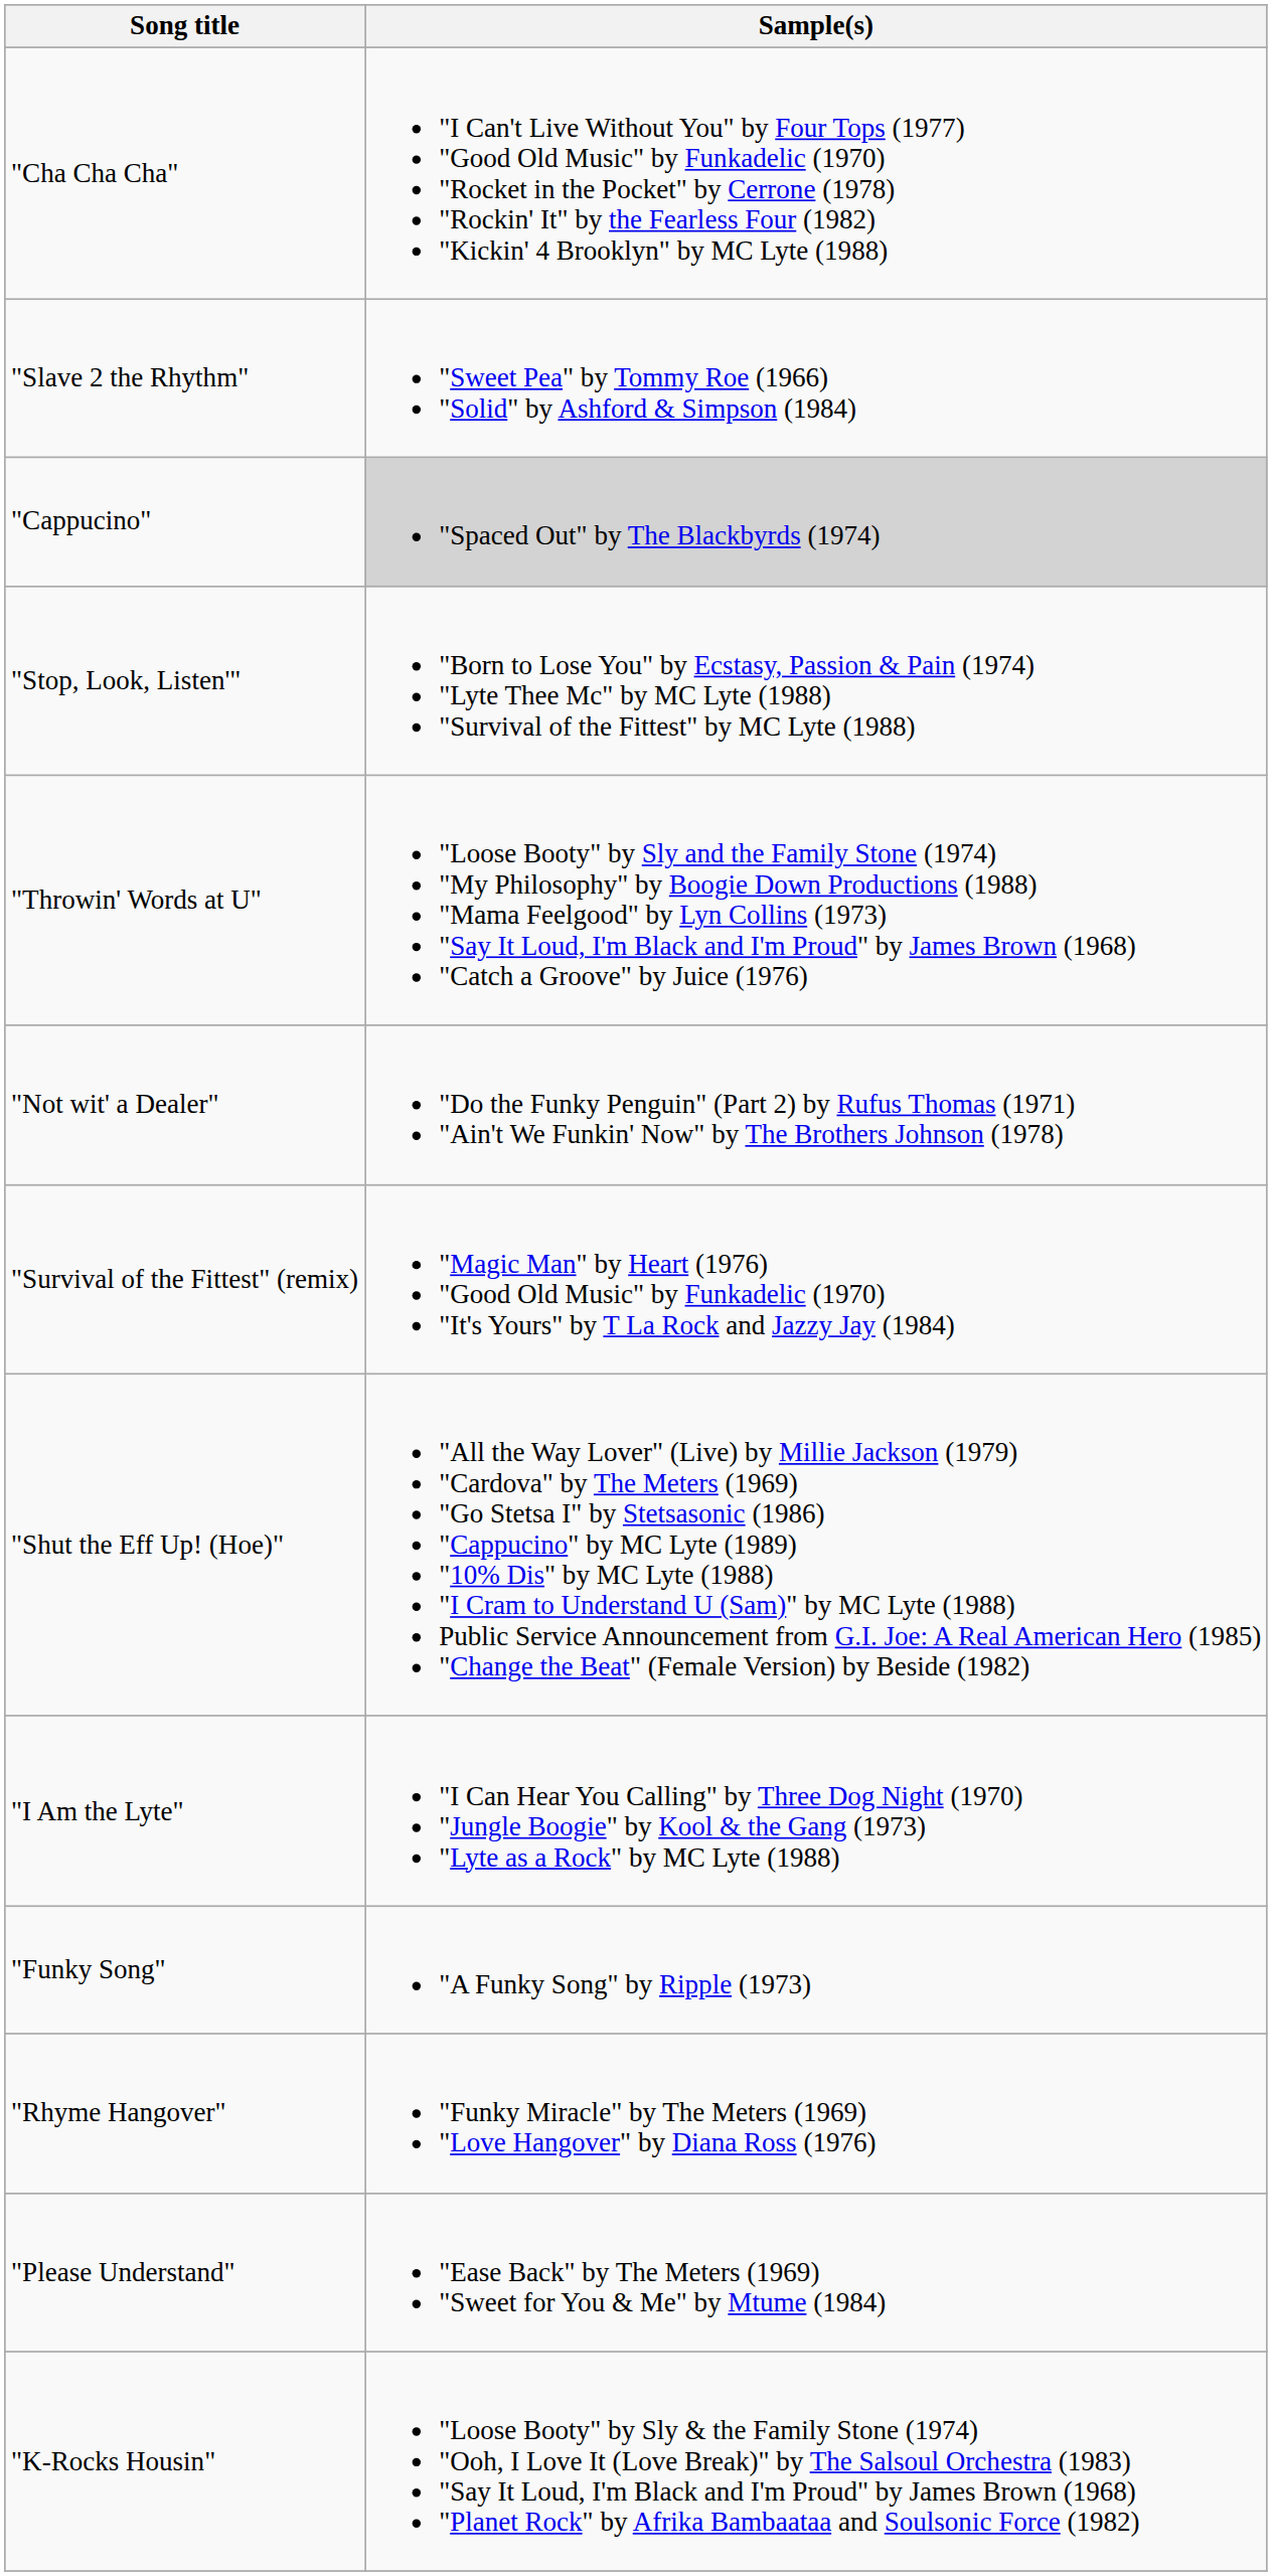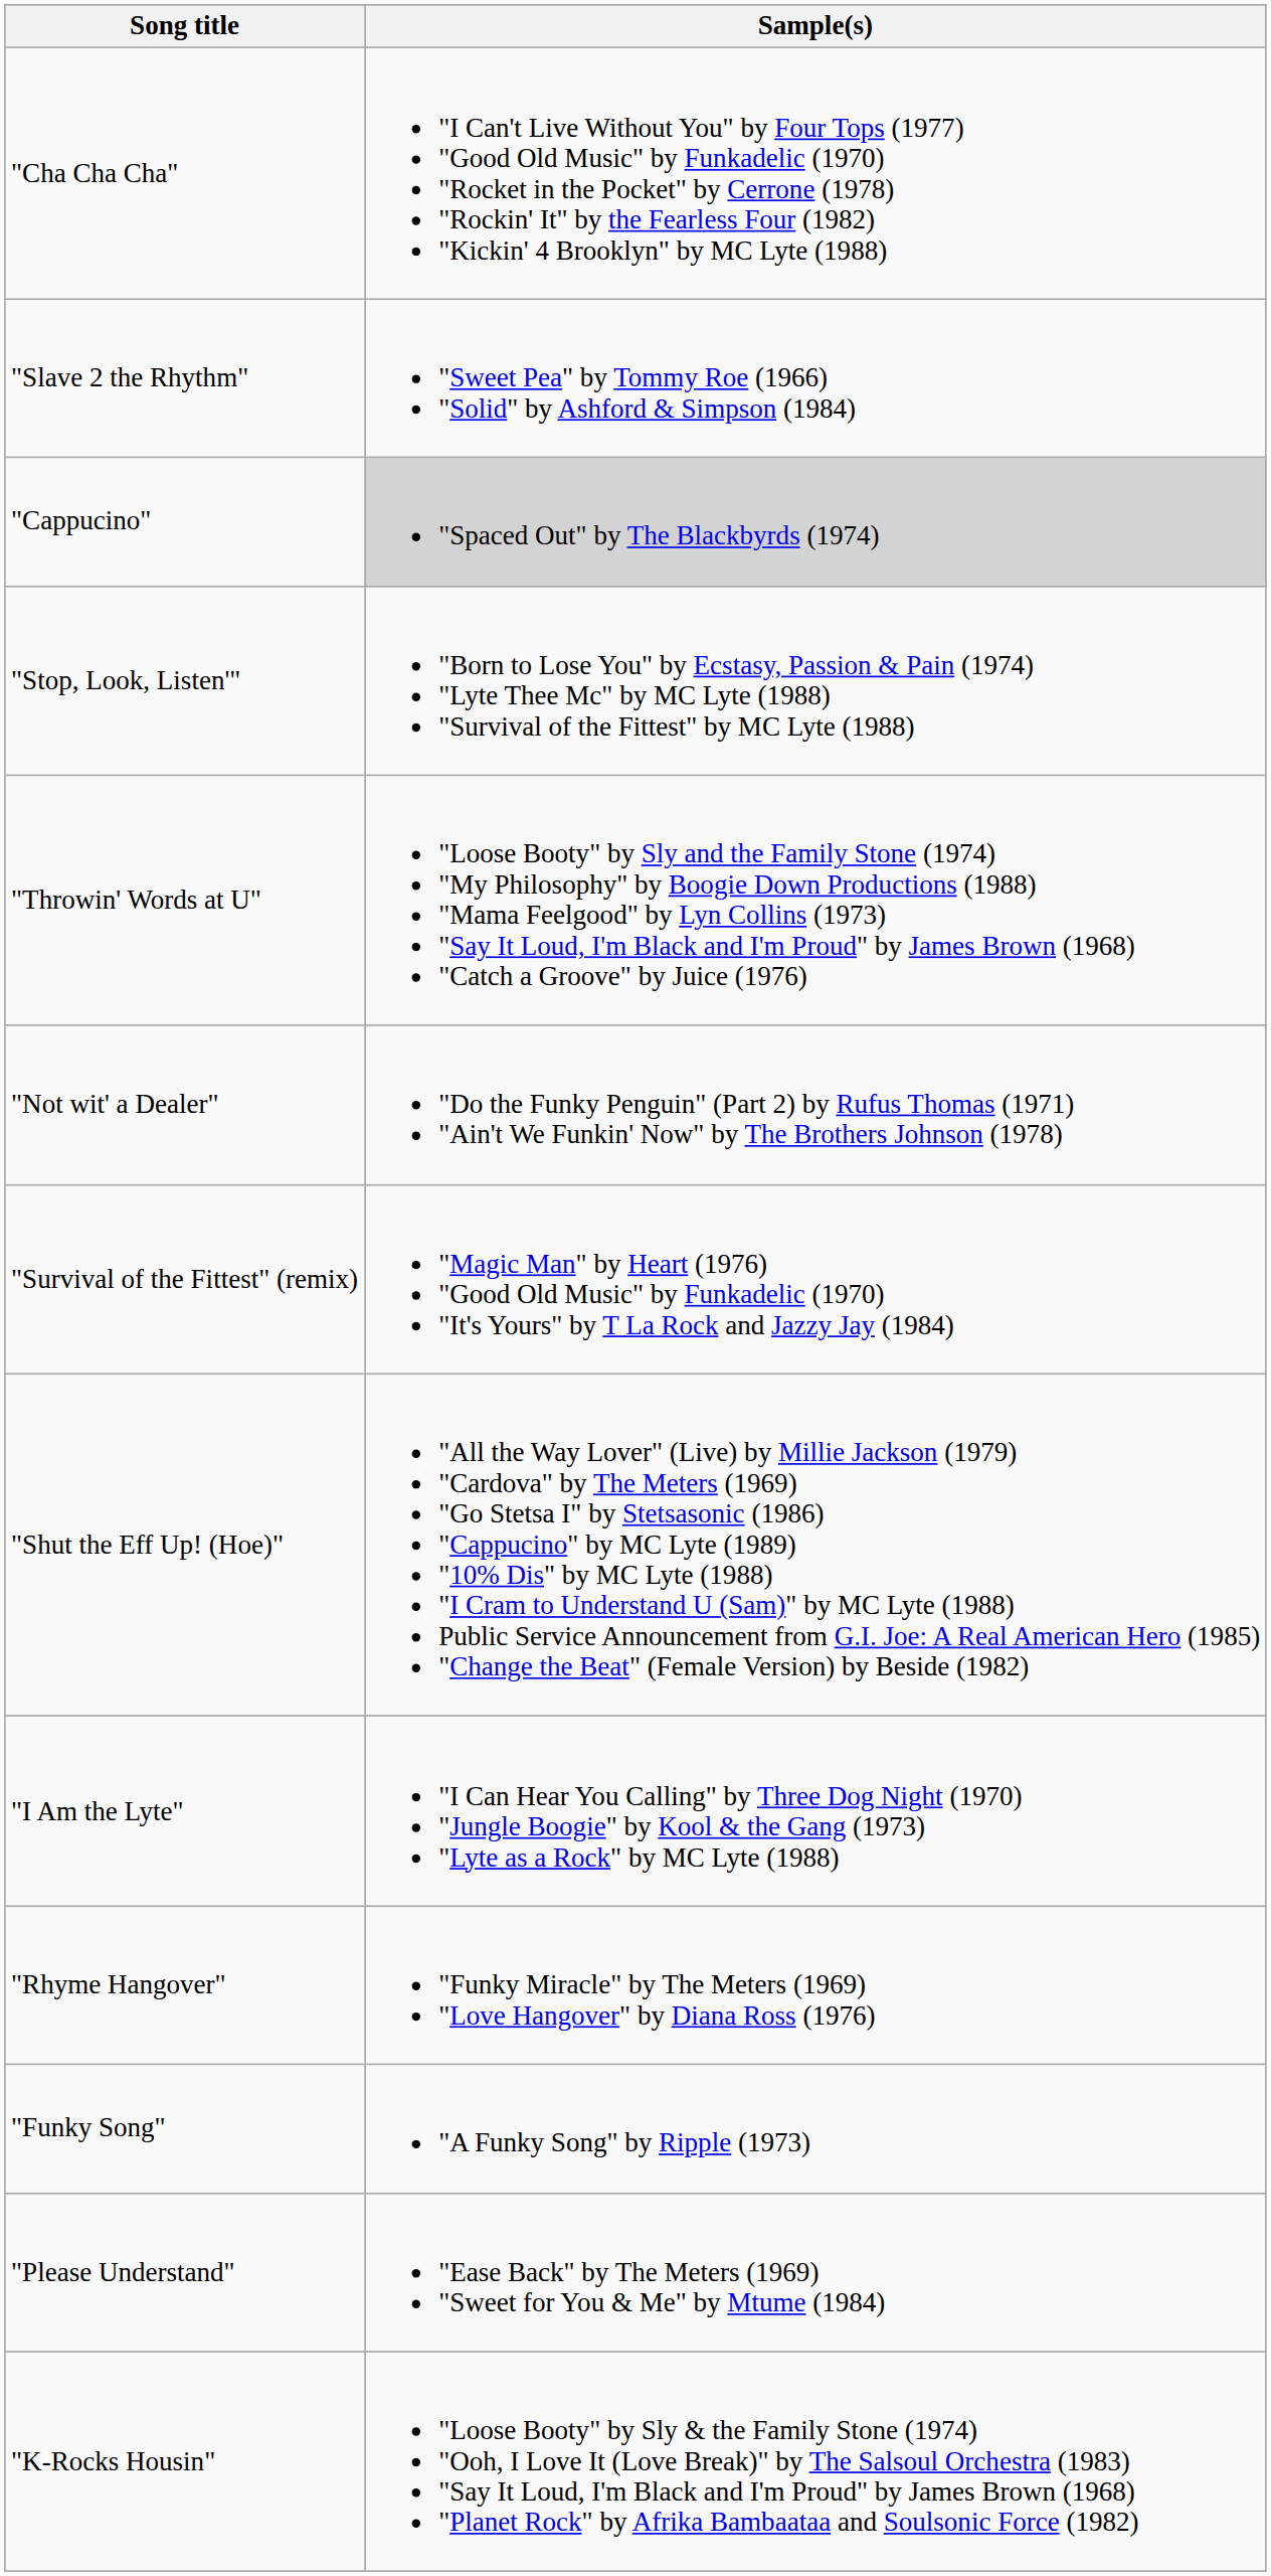 <table class="wikitable">
 <tr>
 <th>Song title</th>
 <th>Sample(s)</th>
 </tr>
 <tr>
 <td>"Cha Cha Cha"</td>
 <td><br><ul><li>"I Can't Live Without You" by <a href='#'>Four Tops</a> (1977)</li><li>"Good Old Music" by <a href='#'>Funkadelic</a> (1970)</li><li>"Rocket in the Pocket" by <a href='#'>Cerrone</a> (1978)</li><li>"Rockin' It" by <a href='#'>the Fearless Four</a> (1982)</li><li>"Kickin' 4 Brooklyn" by MC Lyte (1988)</li></ul></td>
 </tr>
 <tr>
 <td>"Slave 2 the Rhythm"</td>
 <td><br><ul><li>"<a href='#'>Sweet Pea</a>" by <a href='#'>Tommy Roe</a> (1966)</li><li>"<a href='#'>Solid</a>" by <a href='#'>Ashford & Simpson</a> (1984)</li></ul></td>
 </tr>
 <tr>
 <td>"Cappucino"</td>
 <td style="background: lightgrey;"><br><ul><li>"Spaced Out" by <a href='#'>The Blackbyrds</a> (1974)</li></ul></td>
 </tr>
 <tr>
 <td>"Stop, Look, Listen'"</td>
 <td><br><ul><li>"Born to Lose You" by <a href='#'>Ecstasy, Passion & Pain</a> (1974)</li><li>"Lyte Thee Mc" by MC Lyte (1988)</li><li>"Survival of the Fittest" by MC Lyte (1988)</li></ul></td>
 </tr>
 <tr>
 <td>"Throwin' Words at U"</td>
 <td><br><ul><li>"Loose Booty" by <a href='#'>Sly and the Family Stone</a> (1974)</li><li>"My Philosophy" by <a href='#'>Boogie Down Productions</a> (1988)</li><li>"Mama Feelgood" by <a href='#'>Lyn Collins</a> (1973)</li><li>"<a href='#'>Say It Loud, I'm Black and I'm Proud</a>" by <a href='#'>James Brown</a> (1968)</li><li>"Catch a Groove" by Juice (1976)</li></ul></td>
 </tr>
 <tr>
 <td>"Not wit' a Dealer"</td>
 <td><br><ul><li>"Do the Funky Penguin" (Part 2) by <a href='#'>Rufus Thomas</a> (1971)</li><li>"Ain't We Funkin' Now" by <a href='#'>The Brothers Johnson</a> (1978)</li></ul></td>
 </tr>
 <tr>
 <td>"Survival of the Fittest" (remix)</td>
 <td><br><ul><li>"<a href='#'>Magic Man</a>" by <a href='#'>Heart</a> (1976)</li><li>"Good Old Music" by <a href='#'>Funkadelic</a> (1970)</li><li>"It's Yours" by <a href='#'>T La Rock</a> and <a href='#'>Jazzy Jay</a> (1984)</li></ul></td>
 </tr>
 <tr>
 <td>"Shut the Eff Up! (Hoe)"</td>
 <td><br><ul><li>"All the Way Lover" (Live) by <a href='#'>Millie Jackson</a> (1979)</li><li>"Cardova" by <a href='#'>The Meters</a> (1969)</li><li>"Go Stetsa I" by <a href='#'>Stetsasonic</a> (1986)</li><li>"<a href='#'>Cappucino</a>" by MC Lyte (1989)</li><li>"<a href='#'>10% Dis</a>" by MC Lyte (1988)</li><li>"<a href='#'>I Cram to Understand U (Sam)</a>" by MC Lyte (1988)</li><li>Public Service Announcement from <a href='#'>G.I. Joe: A Real American Hero</a> (1985)</li><li>"<a href='#'>Change the Beat</a>" (Female Version) by Beside (1982)</li></ul></td>
 </tr>
 <tr>
 <td>"I Am the Lyte"</td>
 <td><br><ul><li>"I Can Hear You Calling" by <a href='#'>Three Dog Night</a> (1970)</li><li>"<a href='#'>Jungle Boogie</a>" by <a href='#'>Kool & the Gang</a> (1973)</li><li>"<a href='#'>Lyte as a Rock</a>" by MC Lyte (1988)</li></ul></td>
 </tr>
 <tr>
+<td>"Rhyme Hangover"</td>
+<td><br><ul><li>"Funky Miracle" by The Meters (1969)</li><li>"<a href='#'>Love Hangover</a>" by <a href='#'>Diana Ross</a> (1976)</li></ul></td>
+</tr>
+<tr>
 <td>"Funky Song"</td>
 <td><br><ul><li>"A Funky Song" by <a href='#'>Ripple</a> (1973)</li></ul></td>
-</tr>
-<tr>
-<td>"Rhyme Hangover"</td>
-<td><br><ul><li>"Funky Miracle" by The Meters (1969)</li><li>"<a href='#'>Love Hangover</a>" by <a href='#'>Diana Ross</a> (1976)</li></ul></td>
 </tr>
 <tr>
 <td>"Please Understand"</td>
 <td><br><ul><li>"Ease Back" by The Meters (1969)</li><li>"Sweet for You & Me" by <a href='#'>Mtume</a> (1984)</li></ul></td>
 </tr>
 <tr>
 <td>"K-Rocks Housin"</td>
 <td><br><ul><li>"Loose Booty" by Sly & the Family Stone (1974)</li><li>"Ooh, I Love It (Love Break)" by <a href='#'>The Salsoul Orchestra</a> (1983)</li><li>"Say It Loud, I'm Black and I'm Proud" by James Brown (1968)</li><li>"<a href='#'>Planet Rock</a>" by <a href='#'>Afrika Bambaataa</a> and <a href='#'>Soulsonic Force</a> (1982)</li></ul></td>
 </tr>
 </table>
